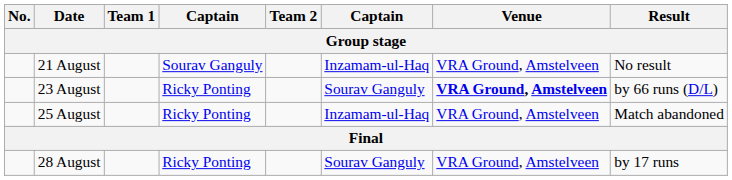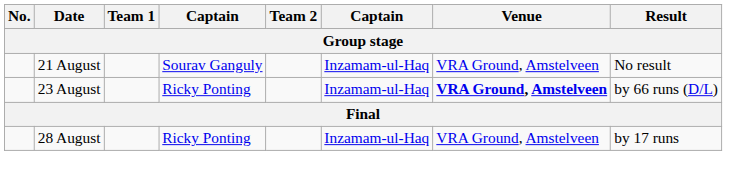 <table class="wikitable">
 <tr>
 <th>No.</th>
 <th>Date</th>
 <th>Team 1</th>
 <th>Captain</th>
 <th>Team 2</th>
 <th>Captain</th>
 <th>Venue</th>
 <th>Result</th>
 </tr>
 <tr>
 <th colspan="8">Group stage</th>
 </tr>
 <tr>
 <td></td>
 <td>21 August</td>
 <td></td>
 <td><a href='#'>Sourav Ganguly</a></td>
 <td></td>
 <td><a href='#'>Inzamam-ul-Haq</a></td>
 <td><a href='#'>VRA Ground</a>, <a href='#'>Amstelveen</a></td>
 <td>No result</td>
 </tr>
 <tr>
 <td></td>
 <td>23 August</td>
 <td></td>
 <td><a href='#'>Ricky Ponting</a></td>
 <td></td>
-<td><a href='#'>Sourav Ganguly</a></td>
+<td><a href='#'>Inzamam-ul-Haq</a></td>
 <td><strong><a href='#'>VRA Ground</a>, <a href='#'>Amstelveen</a></strong></td>
 <td> by 66 runs (<a href='#'>D/L</a>)</td>
-</tr>
-<tr>
-<td></td>
-<td>25 August</td>
-<td></td>
-<td><a href='#'>Ricky Ponting</a></td>
-<td></td>
-<td><a href='#'>Inzamam-ul-Haq</a></td>
-<td><a href='#'>VRA Ground</a>, <a href='#'>Amstelveen</a></td>
-<td>Match abandoned</td>
 </tr>
 <tr>
 <th colspan="8">Final</th>
 </tr>
 <tr>
 <td></td>
 <td>28 August</td>
 <td></td>
 <td><a href='#'>Ricky Ponting</a></td>
 <td></td>
-<td><a href='#'>Sourav Ganguly</a></td>
+<td><a href='#'>Inzamam-ul-Haq</a></td>
 <td><a href='#'>VRA Ground</a>, <a href='#'>Amstelveen</a></td>
 <td> by 17 runs</td>
 </tr>
 </table>
